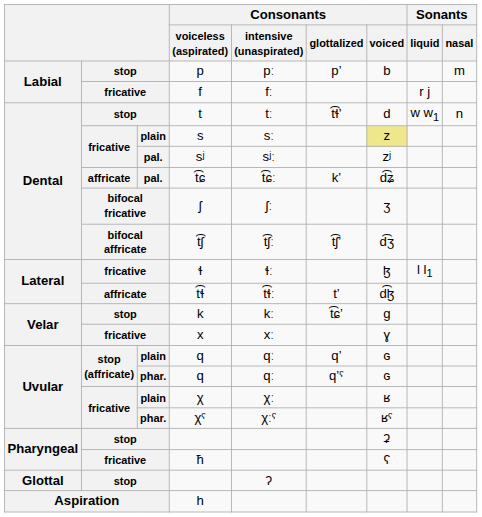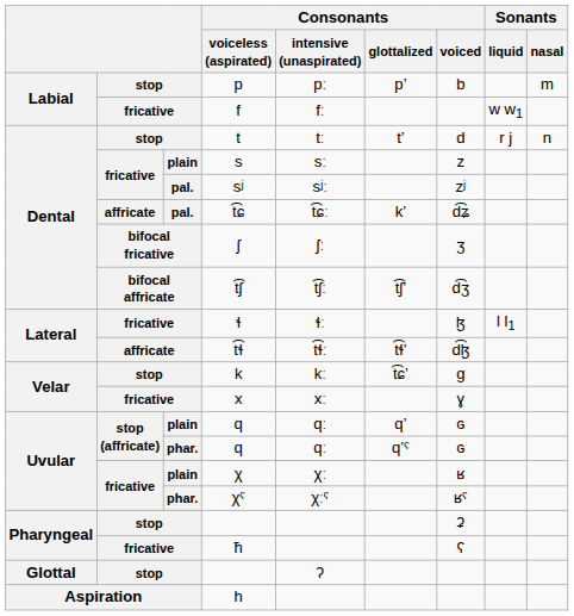 <table class="wikitable" style="text-align: center;">
 <tr>
 <th colspan="3" rowspan="2"></th>
 <th colspan="4">Consonants</th>
 <th colspan="2">Sonants</th>
 </tr>
 <tr>
 <th><small>voiceless</small><br><small>(aspirated)</small></th>
 <th><small>intensive</small><br><small>(unaspirated)</small></th>
 <th><small>glottalized</small></th>
 <th><small>voiced</small></th>
 <th><small>liquid</small></th>
 <th><small>nasal</small></th>
 </tr>
 <tr>
 <th rowspan="2">Labial</th>
 <th colspan="2"><small>stop</small></th>
 <td>p</td>
 <td>pː</td>
 <td>pʼ</td>
 <td>b</td>
 <td></td>
 <td>m</td>
 </tr>
 <tr>
 <th colspan="2"><small>fricative</small></th>
 <td>f</td>
 <td>fː</td>
 <td></td>
 <td></td>
-<td>r j</td>
+<td>w w<sub>1</sub></td>
 <td></td>
 </tr>
 <tr>
 <th rowspan="6">Dental</th>
 <th colspan="2"><small>stop</small></th>
 <td>t</td>
 <td>tː</td>
-<td>t͡ɬʼ</td>
+<td>tʼ</td>
 <td>d</td>
-<td>w w<sub>1</sub></td>
+<td>r j</td>
 <td>n</td>
 </tr>
 <tr>
 <th rowspan="2"><small>fricative</small></th>
 <th><small>plain</small></th>
 <td>s</td>
 <td>sː</td>
 <td></td>
-<td style="background: khaki;">z</td>
+<td>z</td>
 <td></td>
 <td></td>
 </tr>
 <tr>
 <th><small>pal.</small></th>
 <td>sʲ</td>
 <td>sʲː</td>
 <td></td>
 <td>zʲ</td>
 <td></td>
 <td></td>
 </tr>
 <tr>
 <th><small>affricate</small></th>
 <th><small>pal.</small></th>
 <td>t͡ɕ</td>
 <td>t͡ɕː</td>
 <td>kʼ</td>
 <td>d͡ʑ</td>
 <td></td>
 <td></td>
 </tr>
 <tr>
 <th colspan="2"><small>bifocal</small><br><small>fricative</small></th>
 <td>ʃ</td>
 <td>ʃː</td>
 <td></td>
 <td>ʒ</td>
 <td></td>
 <td></td>
 </tr>
 <tr>
 <th colspan="2"><small>bifocal</small><br><small>affricate</small></th>
 <td>t͡ʃ</td>
 <td>t͡ʃː</td>
 <td>t͡ʃʼ</td>
 <td>d͡ʒ</td>
 <td></td>
 <td></td>
 </tr>
 <tr>
 <th rowspan="2">Lateral</th>
 <th colspan="2"><small>fricative</small></th>
 <td>ɬ</td>
 <td>ɬː</td>
 <td></td>
 <td>ɮ</td>
 <td>l l<sub>1</sub></td>
 <td></td>
 </tr>
 <tr>
 <th colspan="2"><small>affricate</small></th>
 <td>t͡ɬ</td>
 <td>t͡ɬː</td>
-<td>tʼ</td>
+<td>t͡ɬʼ</td>
 <td>d͡ɮ</td>
 <td></td>
 <td></td>
 </tr>
 <tr>
 <th rowspan="2">Velar</th>
 <th colspan="2"><small>stop</small></th>
 <td>k</td>
 <td>kː</td>
 <td>t͡ɕʼ</td>
 <td>g</td>
 <td></td>
 <td></td>
 </tr>
 <tr>
 <th colspan="2"><small>fricative</small></th>
 <td>x</td>
 <td>xː</td>
 <td></td>
 <td>ɣ</td>
 <td></td>
 <td></td>
 </tr>
 <tr>
 <th rowspan="4">Uvular</th>
 <th rowspan="2"><small>stop</small><br><small>(affricate)</small></th>
 <th><small>plain</small></th>
 <td>q</td>
 <td>qː</td>
 <td>qʼ</td>
 <td>ɢ</td>
 <td></td>
 <td></td>
 </tr>
 <tr>
 <th><small>phar.</small></th>
 <td>q</td>
 <td>qː</td>
 <td>qʼˤ</td>
 <td>ɢ</td>
 <td></td>
 <td></td>
 </tr>
 <tr>
 <th rowspan="2"><small>fricative</small></th>
 <th><small>plain</small></th>
 <td>χ</td>
 <td>χː</td>
 <td></td>
 <td>ʁ</td>
 <td></td>
 <td></td>
 </tr>
 <tr>
 <th><small>phar.</small></th>
 <td>χˤ</td>
 <td>χːˤ</td>
 <td></td>
 <td>ʁˤ</td>
 <td></td>
 <td></td>
 </tr>
 <tr>
 <th rowspan="2">Pharyngeal</th>
 <th colspan="2"><small>stop</small></th>
 <td></td>
 <td></td>
 <td></td>
 <td>ʡ</td>
 <td></td>
 <td></td>
 </tr>
 <tr>
 <th colspan="2"><small>fricative</small></th>
 <td>ħ</td>
 <td></td>
 <td></td>
 <td>ʕ</td>
 <td></td>
 <td></td>
 </tr>
 <tr>
 <th>Glottal</th>
 <th colspan="2"><small>stop</small></th>
 <td></td>
 <td>ʔ</td>
 <td></td>
 <td></td>
 <td></td>
 <td></td>
 </tr>
 <tr>
 <th colspan="3">Aspiration</th>
 <td>h</td>
 <td></td>
 <td></td>
 <td></td>
 <td></td>
 <td></td>
 </tr>
 </table>
